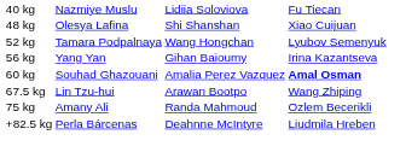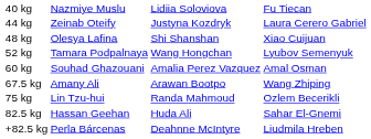 <table>
 <tr>
 <td>40 kg</td>
 <td><a href='#'>Nazmiye Muslu</a><br></td>
 <td><a href='#'>Lidiia Soloviova</a><br></td>
 <td><a href='#'>Fu Tiecan</a><br></td>
+</tr>
+<tr>
+<td>44 kg</td>
+<td><a href='#'>Zeinab Oteify</a><br></td>
+<td><a href='#'>Justyna Kozdryk</a><br></td>
+<td><a href='#'>Laura Cerero Gabriel</a><br></td>
 </tr>
 <tr>
 <td>48 kg</td>
 <td><a href='#'>Olesya Lafina</a><br></td>
 <td><a href='#'>Shi Shanshan</a><br></td>
 <td><a href='#'>Xiao Cuijuan</a><br></td>
 </tr>
 <tr>
 <td>52 kg</td>
 <td><a href='#'>Tamara Podpalnaya</a><br></td>
 <td><a href='#'>Wang Hongchan</a><br></td>
 <td><a href='#'>Lyubov Semenyuk</a><br></td>
 </tr>
 <tr>
-<td>56 kg</td>
-<td><a href='#'>Yang Yan</a><br></td>
-<td><a href='#'>Gihan Baioumy</a><br></td>
-<td><a href='#'>Irina Kazantseva</a><br></td>
-</tr>
-<tr>
 <td>60 kg</td>
 <td><a href='#'>Souhad Ghazouani</a><br></td>
 <td><a href='#'>Amalia Perez Vazquez</a><br></td>
-<td><strong><a href='#'>Amal Osman</a><br></strong></td>
+<td><a href='#'>Amal Osman</a><br></td>
 </tr>
 <tr>
 <td>67.5 kg</td>
-<td><a href='#'>Lin Tzu-hui</a><br></td>
+<td><a href='#'>Amany Ali</a><br></td>
 <td><a href='#'>Arawan Bootpo</a><br></td>
 <td><a href='#'>Wang Zhiping</a><br></td>
 </tr>
 <tr>
 <td>75 kg</td>
-<td><a href='#'>Amany Ali</a><br></td>
+<td><a href='#'>Lin Tzu-hui</a><br></td>
 <td><a href='#'>Randa Mahmoud</a><br></td>
 <td><a href='#'>Ozlem Becerikli</a><br></td>
+</tr>
+<tr>
+<td>82.5 kg</td>
+<td><a href='#'>Hassan Geehan</a><br></td>
+<td><a href='#'>Huda Ali</a><br></td>
+<td><a href='#'>Sahar El-Gnemi</a><br></td>
 </tr>
 <tr>
 <td>+82.5 kg</td>
 <td><a href='#'>Perla Bárcenas</a><br></td>
 <td><a href='#'>Deahnne McIntyre</a><br></td>
 <td><a href='#'>Liudmila Hreben</a><br></td>
 </tr>
 </table>
